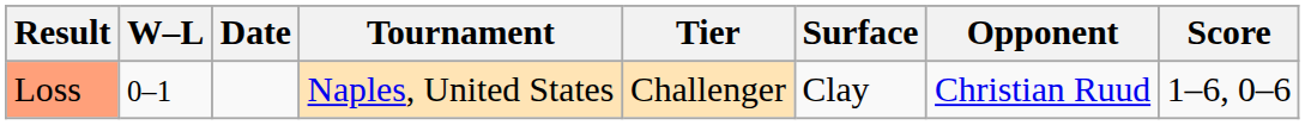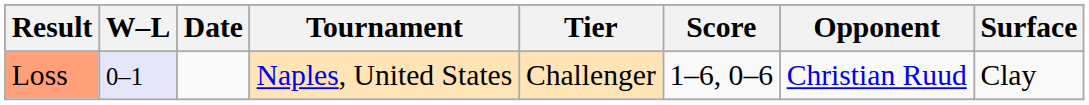 <table class="sortable wikitable">
 <tr>
 <th>Result</th>
 <th class="unsortable">W–L</th>
 <th>Date</th>
 <th>Tournament</th>
 <th>Tier</th>
+<th class="unsortable">Score</th>
+<th>Opponent</th>
 <th>Surface</th>
-<th>Opponent</th>
-<th class="unsortable">Score</th>
 </tr>
 <tr>
 <td style="background:#ffa07a;">Loss</td>
-<td><small>0–1</small></td>
+<td style="background: lavender;"><small>0–1</small></td>
 <td></td>
 <td style="background:moccasin;"><a href='#'>Naples</a>, United States</td>
 <td style="background:moccasin;">Challenger</td>
+<td>1–6, 0–6</td>
+<td> <a href='#'>Christian Ruud</a></td>
 <td>Clay</td>
-<td> <a href='#'>Christian Ruud</a></td>
-<td>1–6, 0–6</td>
 </tr>
 </table>
